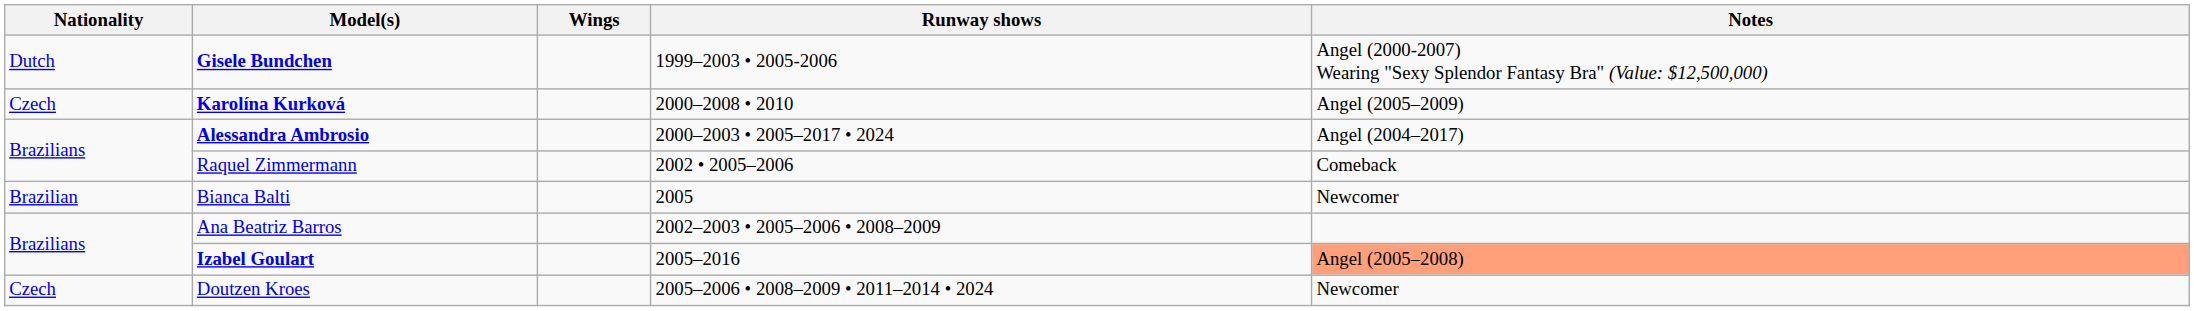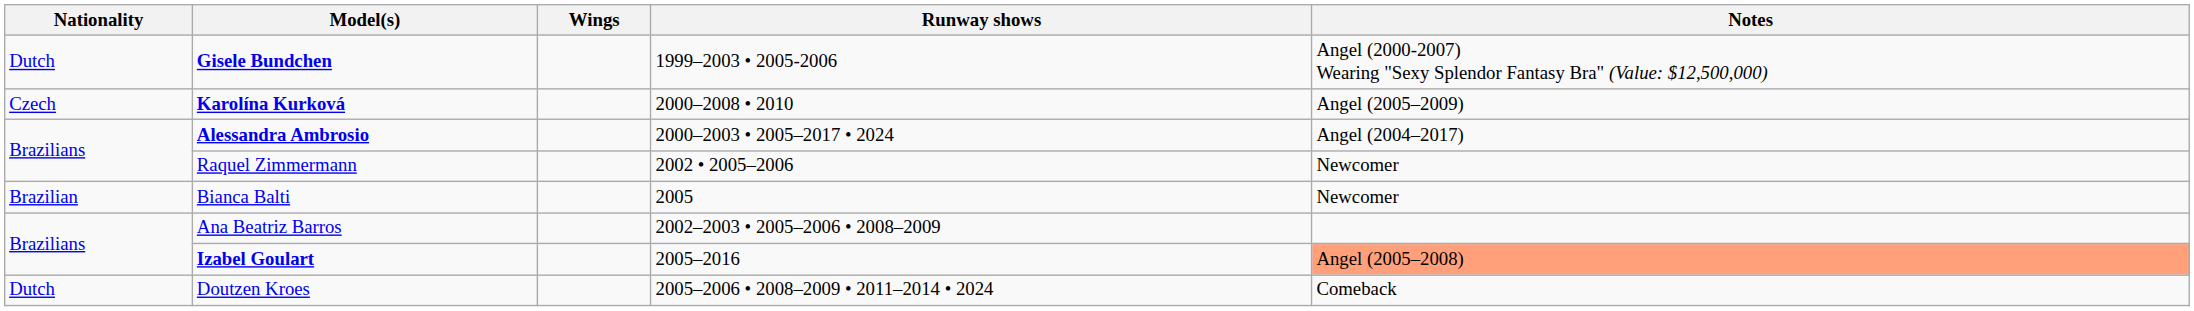 <table class="wikitable" style="font-size:85%; width:100%;">
 <tr>
 <th>Nationality</th>
 <th>Model(s)</th>
 <th>Wings</th>
 <th>Runway shows</th>
 <th>Notes</th>
 </tr>
 <tr>
 <td> <a href='#'>Dutch</a></td>
 <td><strong><a href='#'>Gisele Bundchen</a></strong></td>
 <td align="center"></td>
 <td>1999–2003 • 2005-2006</td>
 <td> Angel (2000-2007)<br>Wearing "Sexy Splendor Fantasy Bra" <em>(Value: $12,500,000)</em></td>
 </tr>
 <tr>
 <td> <a href='#'>Czech</a></td>
 <td><strong><a href='#'>Karolína Kurková</a></strong></td>
 <td></td>
 <td>2000–2008 • 2010</td>
 <td> Angel (2005–2009)</td>
 </tr>
 <tr>
 <td rowspan="2"> <a href='#'>Brazilians</a></td>
 <td><strong><a href='#'>Alessandra Ambrosio</a></strong></td>
 <td></td>
 <td>2000–2003 • 2005–2017 • 2024</td>
 <td> Angel (2004–2017)</td>
 </tr>
 <tr>
 <td><a href='#'>Raquel Zimmermann</a></td>
 <td></td>
 <td>2002 • 2005–2006</td>
-<td>Comeback</td>
+<td>Newcomer</td>
 </tr>
 <tr>
 <td> <a href='#'>Brazilian</a></td>
 <td><a href='#'>Bianca Balti</a></td>
 <td></td>
 <td>2005</td>
 <td>Newcomer</td>
 </tr>
 <tr>
 <td rowspan="2"> <a href='#'>Brazilians</a></td>
 <td><a href='#'>Ana Beatriz Barros</a></td>
 <td align="center"></td>
 <td>2002–2003 • 2005–2006 • 2008–2009</td>
 <td></td>
 </tr>
 <tr>
 <td><strong><a href='#'>Izabel Goulart</a></strong></td>
 <td></td>
 <td>2005–2016</td>
 <td style="background: lightsalmon;"> Angel (2005–2008)</td>
 </tr>
 <tr>
-<td> <a href='#'>Czech</a></td>
+<td> <a href='#'>Dutch</a></td>
 <td><a href='#'>Doutzen Kroes</a></td>
 <td></td>
 <td>2005–2006 • 2008–2009 • 2011–2014 • 2024</td>
-<td>Newcomer</td>
+<td>Comeback</td>
 </tr>
 </table>
